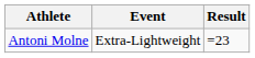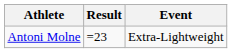 <table class=wikitable style=font-size:90%>
 <tr>
 <th>Athlete</th>
+<th>Result</th>
 <th>Event</th>
-<th>Result</th>
 </tr>
 <tr>
 <td><a href='#'>Antoni Molne</a></td>
+<td>=23</td>
 <td>Extra-Lightweight</td>
-<td>=23</td>
 </tr>
 </table>
